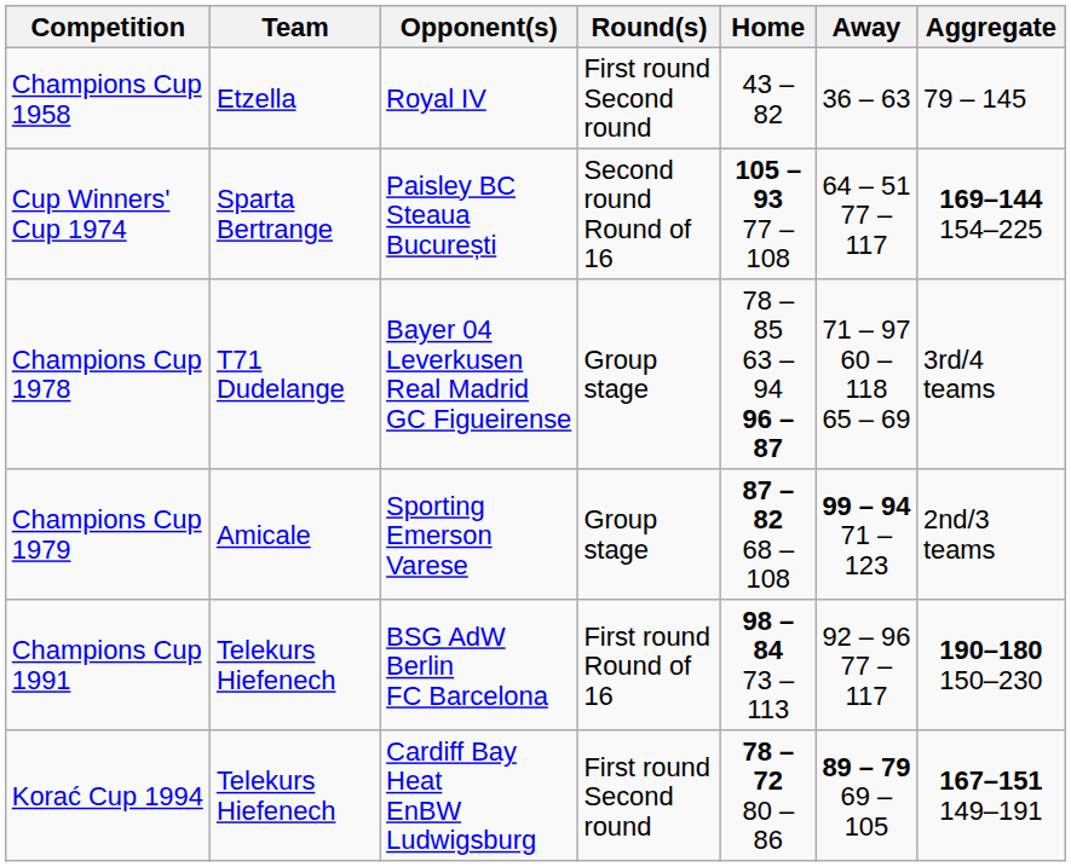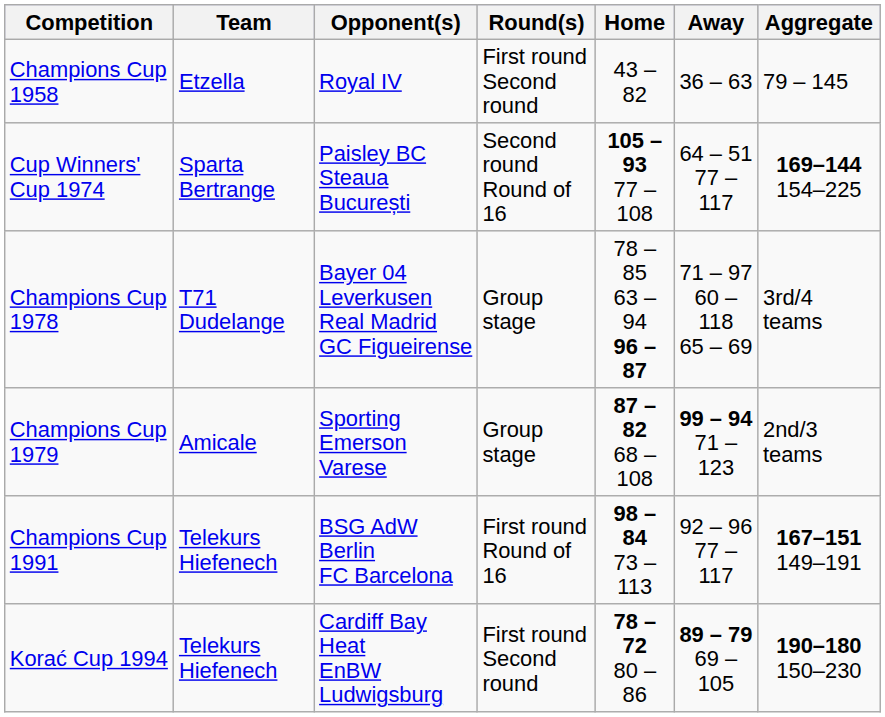 <table class="wikitable" style="text-align: left; font-size:95%">
 <tr bgcolor="#ccccff">
 <th>Competition</th>
 <th>Team</th>
 <th>Opponent(s)</th>
 <th>Round(s)</th>
 <th>Home</th>
 <th> Away </th>
 <th>Aggregate</th>
 </tr>
 <tr>
 <td><a href='#'>Champions Cup 1958</a></td>
 <td> <a href='#'>Etzella</a></td>
 <td> <a href='#'>Royal IV</a></td>
 <td>First round <br> Second round</td>
 <td align="center">43 – 82</td>
 <td align="center">36 – 63</td>
 <td>79 – 145</td>
 </tr>
 <tr>
 <td><a href='#'>Cup Winners' Cup 1974</a></td>
 <td> <a href='#'>Sparta Bertrange</a></td>
 <td> <a href='#'>Paisley BC</a> <br>  <a href='#'>Steaua București</a></td>
 <td>Second round <br> Round of 16</td>
 <td align="center"><strong>105 – 93</strong> <br> 77 – 108</td>
 <td align="center">64 – 51 <br> 77 – 117</td>
 <td align="center"><strong>169–144</strong> <br> 154–225</td>
 </tr>
 <tr>
 <td><a href='#'>Champions Cup 1978</a></td>
 <td> <a href='#'>T71 Dudelange</a></td>
 <td> <a href='#'>Bayer 04 Leverkusen</a> <br>  <a href='#'>Real Madrid</a> <br>  <a href='#'>GC Figueirense</a></td>
 <td>Group stage</td>
 <td align="center">78 – 85 <br> 63 – 94 <br> <strong>96 – 87</strong></td>
 <td align="center">71 – 97 <br> 60 – 118 <br> 65 – 69</td>
 <td>3rd/4 teams</td>
 </tr>
 <tr>
 <td><a href='#'>Champions Cup 1979</a></td>
 <td> <a href='#'>Amicale</a></td>
 <td> <a href='#'>Sporting</a> <br>  <a href='#'>Emerson Varese</a></td>
 <td>Group stage</td>
 <td align="center"><strong>87 – 82</strong> <br> 68 – 108</td>
 <td align="center"><strong>99 – 94</strong> <br> 71 – 123</td>
 <td>2nd/3 teams</td>
 </tr>
 <tr>
 <td><a href='#'>Champions Cup 1991</a></td>
 <td> <a href='#'>Telekurs Hiefenech</a></td>
 <td> <a href='#'>BSG AdW Berlin</a> <br>  <a href='#'>FC Barcelona</a></td>
 <td>First round <br> Round of 16</td>
 <td align="center"><strong>98 – 84</strong> <br> 73 – 113</td>
 <td align="center">92 – 96 <br> 77 – 117</td>
-<td align="center"><strong>190–180</strong> <br> 150–230</td>
+<td align="center"><strong>167–151</strong> <br> 149–191</td>
 </tr>
 <tr>
 <td><a href='#'>Korać Cup 1994</a></td>
 <td> <a href='#'>Telekurs Hiefenech</a></td>
 <td> <a href='#'>Cardiff Bay Heat</a> <br>  <a href='#'>EnBW Ludwigsburg</a></td>
 <td>First round <br> Second round</td>
 <td align="center"><strong>78 – 72</strong> <br> 80 – 86</td>
 <td align="center"><strong>89 – 79</strong> <br> 69 – 105</td>
-<td align="center"><strong>167–151</strong> <br> 149–191</td>
+<td align="center"><strong>190–180</strong> <br> 150–230</td>
 </tr>
 </table>
